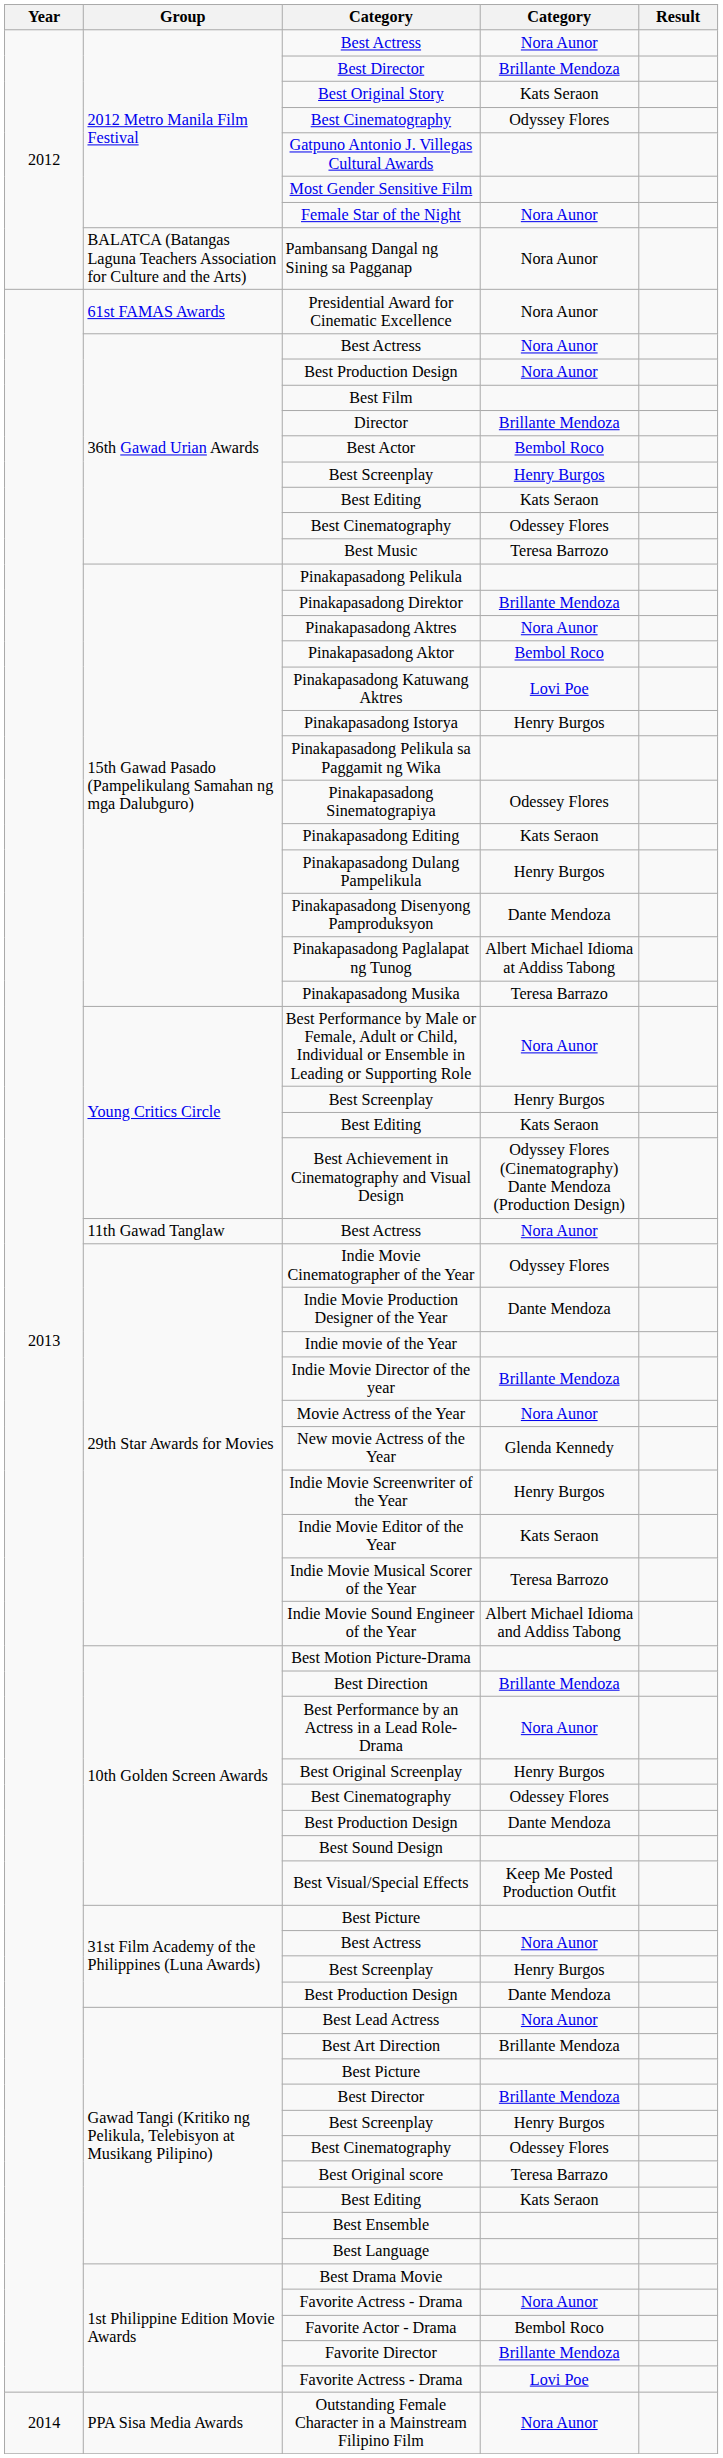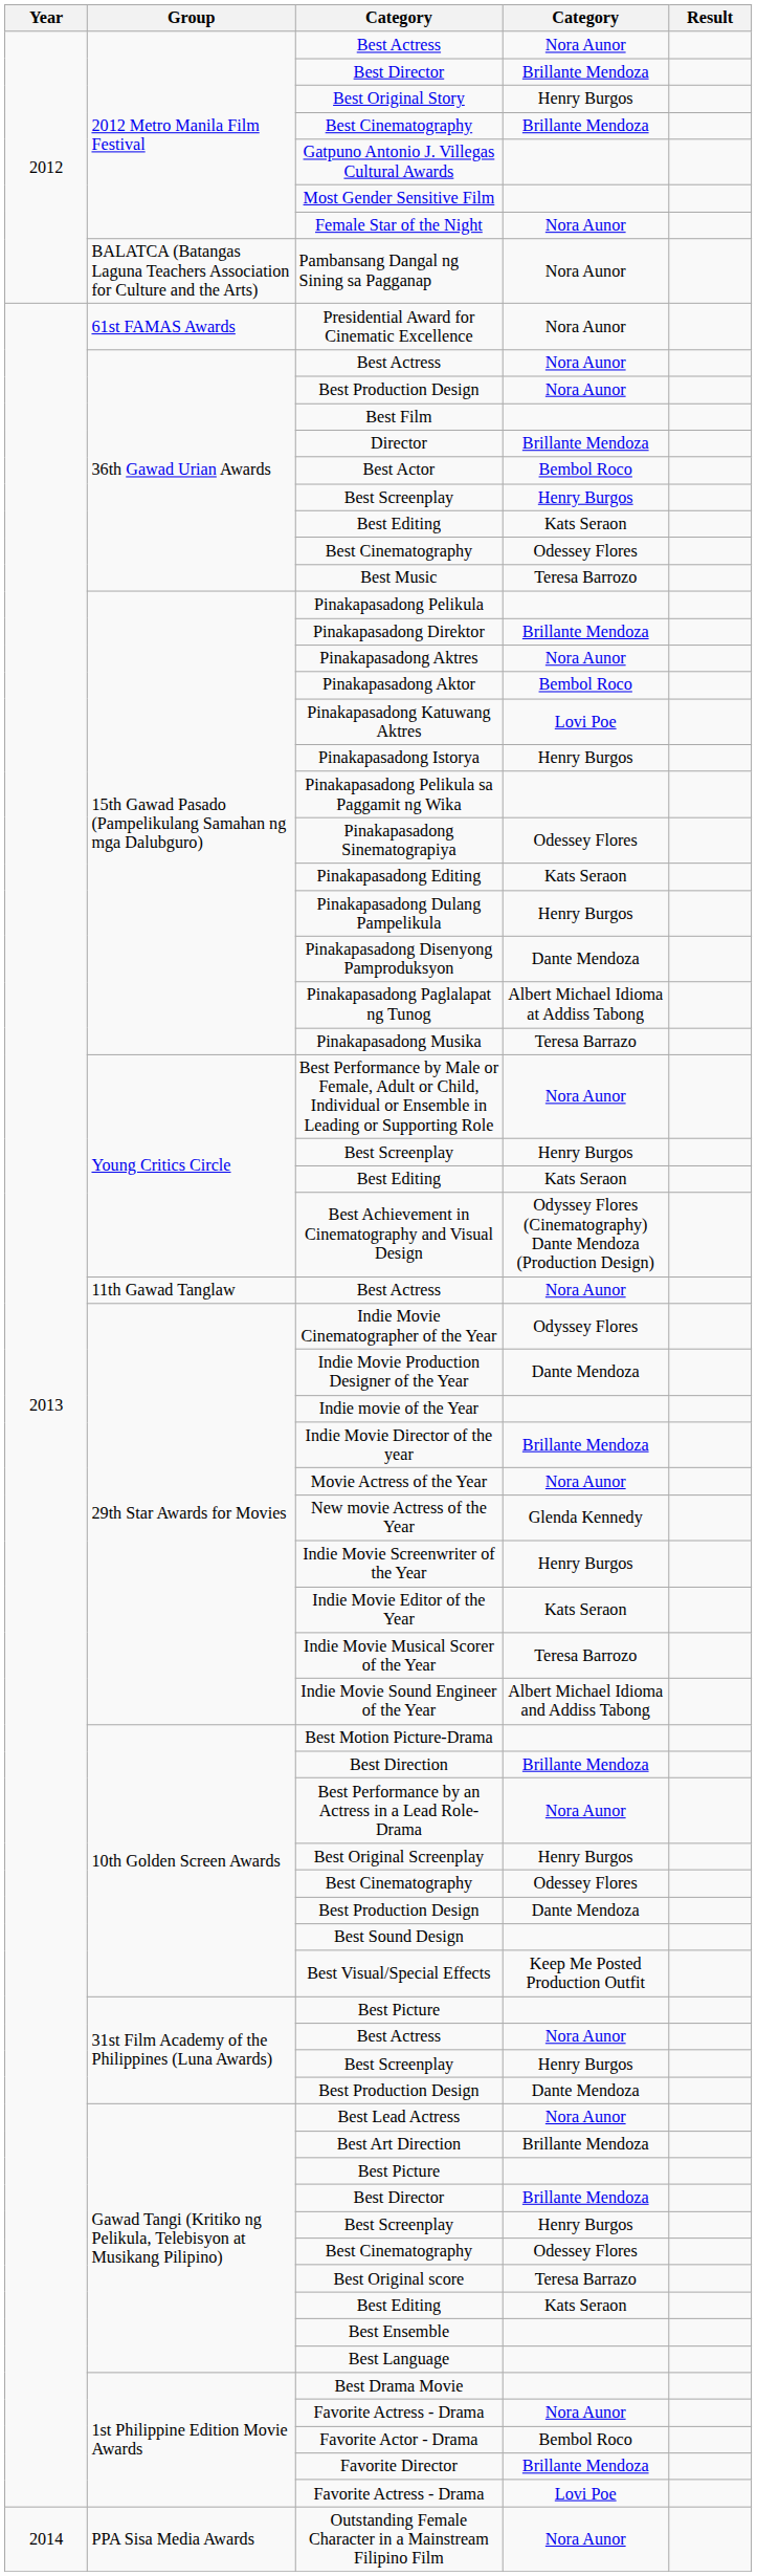 <table width="80%" class="wikitable sortable">
 <tr>
 <th width="10%">Year</th>
 <th width="25%">Group</th>
 <th width="25%">Category</th>
 <th width="20%">Category</th>
 <th width="10%">Result</th>
 </tr>
 <tr>
 <td rowspan="8" align="center">2012</td>
 <td rowspan="7"><a href='#'>2012 Metro Manila Film Festival</a></td>
 <td align="center"><a href='#'>Best Actress</a></td>
 <td align="center"><a href='#'>Nora Aunor</a></td>
 <td></td>
 </tr>
 <tr>
 <td align="center"><a href='#'>Best Director</a></td>
 <td align="center"><a href='#'>Brillante Mendoza</a></td>
 <td></td>
 </tr>
 <tr>
 <td align="center"><a href='#'>Best Original Story</a></td>
-<td align="center">Kats Seraon</td>
+<td align="center">Henry Burgos</td>
 <td></td>
 </tr>
 <tr>
 <td align="center"><a href='#'>Best Cinematography</a></td>
-<td align="center">Odyssey Flores</td>
+<td align="center"><a href='#'>Brillante Mendoza</a></td>
 <td></td>
 </tr>
 <tr>
 <td align="center"><a href='#'>Gatpuno Antonio J. Villegas Cultural Awards</a></td>
 <td align="center"></td>
 <td></td>
 </tr>
 <tr>
 <td align="center"><a href='#'>Most Gender Sensitive Film</a></td>
 <td align="center"></td>
 <td></td>
 </tr>
 <tr>
 <td align="center"><a href='#'>Female Star of the Night</a></td>
 <td align="center"><a href='#'>Nora Aunor</a></td>
 <td></td>
 </tr>
 <tr>
 <td>BALATCA (Batangas Laguna Teachers Association for Culture and the Arts)</td>
 <td>Pambansang Dangal ng Sining sa Pagganap</td>
 <td align="center">Nora Aunor</td>
 <td></td>
 </tr>
 <tr>
 <td rowspan="65" align="center">2013</td>
 <td><a href='#'>61st FAMAS Awards</a></td>
 <td align="center">Presidential Award for Cinematic Excellence</td>
 <td align="center">Nora Aunor</td>
 <td></td>
 </tr>
 <tr>
 <td rowspan="9">36th <a href='#'>Gawad Urian</a> Awards</td>
 <td align="center">Best Actress</td>
 <td align="center"><a href='#'>Nora Aunor</a></td>
 <td></td>
 </tr>
 <tr>
 <td align="center">Best Production Design</td>
 <td align="center"><a href='#'>Nora Aunor</a></td>
 <td></td>
 </tr>
 <tr>
 <td align="center">Best Film</td>
 <td align="center"></td>
 <td></td>
 </tr>
 <tr>
 <td align="center">Director</td>
 <td align="center"><a href='#'>Brillante Mendoza</a></td>
 <td></td>
 </tr>
 <tr>
 <td align="center">Best Actor</td>
 <td align="center"><a href='#'>Bembol Roco</a></td>
 <td></td>
 </tr>
 <tr>
 <td align="center">Best Screenplay</td>
 <td align="center"><a href='#'>Henry Burgos</a></td>
 <td></td>
 </tr>
 <tr>
 <td align="center">Best Editing</td>
 <td align="center">Kats Seraon</td>
 <td></td>
 </tr>
 <tr>
 <td align="center">Best Cinematography</td>
 <td align="center">Odessey Flores</td>
 <td></td>
 </tr>
 <tr>
 <td align="center">Best Music</td>
 <td align="center">Teresa Barrozo</td>
 <td></td>
 </tr>
 <tr>
 <td rowspan="13">15th Gawad Pasado (Pampelikulang Samahan ng mga Dalubguro) </td>
 <td align="center">Pinakapasadong Pelikula</td>
 <td align="center"></td>
 <td></td>
 </tr>
 <tr>
 <td align="center">Pinakapasadong Direktor</td>
 <td align="center"><a href='#'>Brillante Mendoza</a></td>
 <td></td>
 </tr>
 <tr>
 <td align="center">Pinakapasadong Aktres</td>
 <td align="center"><a href='#'>Nora Aunor</a></td>
 <td></td>
 </tr>
 <tr>
 <td align="center">Pinakapasadong Aktor</td>
 <td align="center"><a href='#'>Bembol Roco</a></td>
 <td></td>
 </tr>
 <tr>
 <td align="center">Pinakapasadong Katuwang Aktres</td>
 <td align="center"><a href='#'>Lovi Poe</a></td>
 <td></td>
 </tr>
 <tr>
 <td align="center">Pinakapasadong Istorya</td>
 <td align="center">Henry Burgos</td>
 <td></td>
 </tr>
 <tr>
 <td align="center">Pinakapasadong Pelikula sa Paggamit ng Wika</td>
 <td align="center"></td>
 <td></td>
 </tr>
 <tr>
 <td align="center">Pinakapasadong Sinematograpiya</td>
 <td align="center">Odessey Flores</td>
 <td></td>
 </tr>
 <tr>
 <td align="center">Pinakapasadong Editing</td>
 <td align="center">Kats Seraon</td>
 <td></td>
 </tr>
 <tr>
 <td align="center">Pinakapasadong Dulang Pampelikula</td>
 <td align="center">Henry Burgos</td>
 <td></td>
 </tr>
 <tr>
 <td align="center">Pinakapasadong Disenyong Pamproduksyon</td>
 <td align="center">Dante Mendoza</td>
 <td></td>
 </tr>
 <tr>
 <td align="center">Pinakapasadong Paglalapat ng Tunog</td>
 <td align="center">Albert Michael Idioma at Addiss Tabong</td>
 <td></td>
 </tr>
 <tr>
 <td align="center">Pinakapasadong Musika</td>
 <td align="center">Teresa Barrazo</td>
 <td></td>
 </tr>
 <tr>
 <td rowspan="4"><a href='#'>Young Critics Circle</a></td>
 <td align="center">Best Performance by Male or Female, Adult or Child, Individual or Ensemble in Leading or Supporting Role</td>
 <td align="center"><a href='#'>Nora Aunor</a></td>
 <td></td>
 </tr>
 <tr>
 <td align="center">Best Screenplay</td>
 <td align="center">Henry Burgos</td>
 <td></td>
 </tr>
 <tr>
 <td align="center">Best Editing</td>
 <td align="center">Kats Seraon</td>
 <td></td>
 </tr>
 <tr>
 <td align="center">Best Achievement in Cinematography and Visual Design</td>
 <td align="center">Odyssey Flores (Cinematography)<br>Dante Mendoza (Production Design)</td>
 <td></td>
 </tr>
 <tr>
 <td>11th Gawad Tanglaw</td>
 <td align="center">Best Actress</td>
 <td align="center"><a href='#'>Nora Aunor</a></td>
 <td></td>
 </tr>
 <tr>
 <td rowspan="10">29th Star Awards for Movies</td>
 <td align="center">Indie Movie Cinematographer of the Year</td>
 <td align="center">Odyssey Flores</td>
 <td></td>
 </tr>
 <tr>
 <td align="center">Indie Movie Production Designer of the Year</td>
 <td align="center">Dante Mendoza</td>
 <td></td>
 </tr>
 <tr>
 <td align="center">Indie movie of the Year</td>
 <td align="center"></td>
 <td></td>
 </tr>
 <tr>
 <td align="center">Indie Movie Director of the year</td>
 <td align="center"><a href='#'>Brillante Mendoza</a></td>
 <td></td>
 </tr>
 <tr>
 <td align="center">Movie Actress of the Year</td>
 <td align="center"><a href='#'>Nora Aunor</a></td>
 <td></td>
 </tr>
 <tr>
 <td align="center">New movie Actress of the Year</td>
 <td align="center">Glenda Kennedy</td>
 <td></td>
 </tr>
 <tr>
 <td align="center">Indie Movie Screenwriter of the Year</td>
 <td align="center">Henry Burgos</td>
 <td></td>
 </tr>
 <tr>
 <td align="center">Indie Movie Editor of the Year</td>
 <td align="center">Kats Seraon</td>
 <td></td>
 </tr>
 <tr>
 <td align="center">Indie Movie Musical Scorer of the Year</td>
 <td align="center">Teresa Barrozo</td>
 <td></td>
 </tr>
 <tr>
 <td align="center">Indie Movie Sound Engineer of the Year</td>
 <td align="center">Albert Michael Idioma and Addiss Tabong</td>
 <td></td>
 </tr>
 <tr>
 <td rowspan="8">10th Golden Screen Awards </td>
 <td align="center">Best Motion Picture-Drama</td>
 <td align="center"></td>
 <td></td>
 </tr>
 <tr>
 <td align="center">Best Direction</td>
 <td align="center"><a href='#'>Brillante Mendoza</a></td>
 <td></td>
 </tr>
 <tr>
 <td align="center">Best Performance by an Actress in a Lead Role-Drama</td>
 <td align="center"><a href='#'>Nora Aunor</a></td>
 <td></td>
 </tr>
 <tr>
 <td align="center">Best Original Screenplay</td>
 <td align="center">Henry Burgos</td>
 <td></td>
 </tr>
 <tr>
 <td align="center">Best Cinematography</td>
 <td align="center">Odessey Flores</td>
 <td></td>
 </tr>
 <tr>
 <td align="center">Best Production Design</td>
 <td align="center">Dante Mendoza</td>
 <td></td>
 </tr>
 <tr>
 <td align="center">Best Sound Design</td>
 <td align="center"></td>
 <td></td>
 </tr>
 <tr>
 <td align="center">Best Visual/Special Effects</td>
 <td align="center">Keep Me Posted Production Outfit</td>
 <td></td>
 </tr>
 <tr>
 <td rowspan="4">31st Film Academy of the Philippines (Luna Awards)</td>
 <td align="center">Best Picture</td>
 <td align="center"></td>
 <td></td>
 </tr>
 <tr>
 <td align="center">Best Actress</td>
 <td align="center"><a href='#'>Nora Aunor</a></td>
 <td></td>
 </tr>
 <tr>
 <td align="center">Best Screenplay</td>
 <td align="center">Henry Burgos</td>
 <td></td>
 </tr>
 <tr>
 <td align="center">Best Production Design</td>
 <td align="center">Dante Mendoza</td>
 <td></td>
 </tr>
 <tr>
 <td rowspan="10">Gawad Tangi (Kritiko ng Pelikula, Telebisyon at Musikang Pilipino)</td>
 <td align="center">Best Lead Actress</td>
 <td align="center"><a href='#'>Nora Aunor</a></td>
 <td></td>
 </tr>
 <tr>
 <td align="center">Best Art Direction</td>
 <td align="center">Brillante Mendoza</td>
 <td></td>
 </tr>
 <tr>
 <td align="center">Best Picture</td>
 <td align="center"></td>
 <td></td>
 </tr>
 <tr>
 <td align="center">Best Director</td>
 <td align="center"><a href='#'>Brillante Mendoza</a></td>
 <td></td>
 </tr>
 <tr>
 <td align="center">Best Screenplay</td>
 <td align="center">Henry Burgos</td>
 <td></td>
 </tr>
 <tr>
 <td align="center">Best Cinematography</td>
 <td align="center">Odessey Flores</td>
 <td></td>
 </tr>
 <tr>
 <td align="center">Best Original score</td>
 <td align="center">Teresa Barrazo</td>
 <td></td>
 </tr>
 <tr>
 <td align="center">Best Editing</td>
 <td align="center">Kats Seraon</td>
 <td></td>
 </tr>
 <tr>
 <td align="center">Best Ensemble</td>
 <td align="center"></td>
 <td></td>
 </tr>
 <tr>
 <td align="center">Best Language</td>
 <td align="center"></td>
 <td></td>
 </tr>
 <tr>
 <td rowspan="5">1st Philippine Edition Movie Awards</td>
 <td align="center">Best Drama Movie</td>
 <td align="center"></td>
 <td></td>
 </tr>
 <tr>
 <td align="center">Favorite Actress - Drama</td>
 <td align="center"><a href='#'>Nora Aunor</a></td>
 <td></td>
 </tr>
 <tr>
 <td align="center">Favorite Actor - Drama</td>
 <td align="center">Bembol Roco</td>
 <td></td>
 </tr>
 <tr>
 <td align="center">Favorite Director</td>
 <td align="center"><a href='#'>Brillante Mendoza</a></td>
 <td></td>
 </tr>
 <tr>
 <td align="center">Favorite Actress - Drama</td>
 <td align="center"><a href='#'>Lovi Poe</a></td>
 <td></td>
 </tr>
 <tr>
 <td align="center">2014</td>
 <td>PPA Sisa Media Awards </td>
 <td align="center">Outstanding Female Character in a Mainstream Filipino Film</td>
 <td align="center"><a href='#'>Nora Aunor</a></td>
 <td></td>
 </tr>
 </table>
